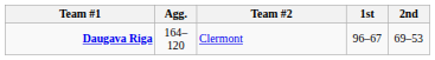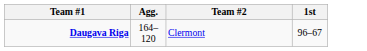 <table class=wikitable style="text-align:center">
 <tr>
 <th width=200>Team #1</th>
 <th width=50>Agg.</th>
 <th width=200>Team #2</th>
 <th width=50>1st</th>
-<th width=50>2nd</th>
 </tr>
 <tr>
 <td align=right><strong><a href='#'>Daugava Riga</a></strong> </td>
 <td align=center>164–120</td>
 <td align=left> <a href='#'>Clermont</a></td>
 <td align=center>96–67</td>
-<td align=center>69–53</td>
 </tr>
 </table>
